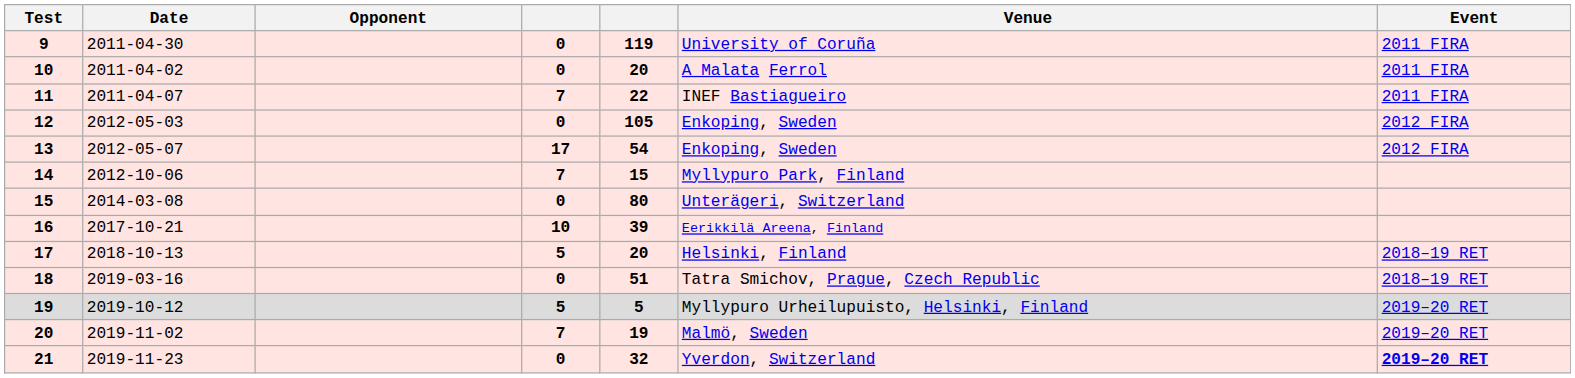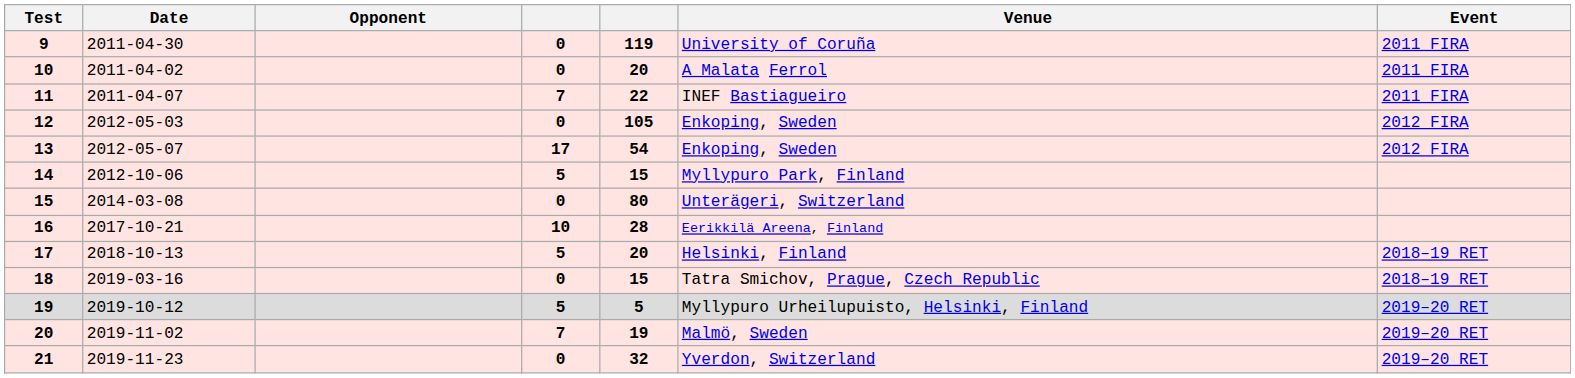 <table class="wikitable sortable" style="width:100%">
 <tr>
 <th style="width:5%">Test</th>
 <th style="width:11%">Date</th>
 <th style="width:17%">Opponent</th>
 <th style="width:5%"></th>
 <th style="width:5%"></th>
 <th>Venue</th>
 <th>Event</th>
 </tr>
 <tr bgcolor="FFE4E1">
 <td align="center"><strong>9</strong></td>
 <td>2011-04-30</td>
 <td></td>
 <td align="center"><strong>0</strong></td>
 <td align="center"><strong>119</strong></td>
 <td><a href='#'>University of Coruña</a></td>
 <td><a href='#'>2011 FIRA</a></td>
 </tr>
 <tr bgcolor="FFE4E1">
 <td align="center"><strong>10</strong></td>
 <td>2011-04-02</td>
 <td></td>
 <td align="center"><strong>0</strong></td>
 <td align="center"><strong>20</strong></td>
 <td><a href='#'>A Malata</a> <a href='#'>Ferrol</a></td>
 <td><a href='#'>2011 FIRA</a></td>
 </tr>
 <tr bgcolor="FFE4E1">
 <td align="center"><strong>11</strong></td>
 <td>2011-04-07</td>
 <td></td>
 <td align="center"><strong>7</strong></td>
 <td align="center"><strong>22</strong></td>
 <td>INEF <a href='#'>Bastiagueiro</a></td>
 <td><a href='#'>2011 FIRA</a></td>
 </tr>
 <tr bgcolor="FFE4E1">
 <td align="center"><strong>12</strong></td>
 <td>2012-05-03</td>
 <td></td>
 <td align="center"><strong>0</strong></td>
 <td align="center"><strong>105</strong></td>
 <td><a href='#'>Enkoping</a>, <a href='#'>Sweden</a></td>
 <td><a href='#'>2012 FIRA</a></td>
 </tr>
 <tr bgcolor="FFE4E1">
 <td align="center"><strong>13</strong></td>
 <td>2012-05-07</td>
 <td></td>
 <td align="center"><strong>17</strong></td>
 <td align="center"><strong>54</strong></td>
 <td><a href='#'>Enkoping</a>, <a href='#'>Sweden</a></td>
 <td><a href='#'>2012 FIRA</a></td>
 </tr>
 <tr bgcolor="FFE4E1">
 <td align="center"><strong>14</strong></td>
 <td>2012-10-06</td>
 <td></td>
-<td align="center"><strong>7</strong></td>
+<td align="center"><strong>5</strong></td>
 <td align="center"><strong>15</strong></td>
 <td><a href='#'>Myllypuro Park</a>, <a href='#'>Finland</a></td>
 <td></td>
 </tr>
 <tr bgcolor="FFE4E1">
 <td align="center"><strong>15</strong></td>
 <td>2014-03-08</td>
 <td></td>
 <td align="center"><strong>0</strong></td>
 <td align="center"><strong>80</strong></td>
 <td><a href='#'>Unterägeri</a>, <a href='#'>Switzerland</a></td>
 <td></td>
 </tr>
 <tr bgcolor="FFE4E1">
 <td align="center"><strong>16</strong></td>
 <td>2017-10-21</td>
 <td></td>
 <td align="center"><strong>10</strong></td>
-<td align="center"><strong>39</strong></td>
+<td align="center"><strong>28</strong></td>
 <td><small><a href='#'>Eerikkilä Areena</a>, <a href='#'>Finland</a></small></td>
 <td></td>
 </tr>
 <tr bgcolor="FFE4E1">
 <td align="center"><strong>17</strong></td>
 <td>2018-10-13</td>
 <td></td>
 <td align="center"><strong>5</strong></td>
 <td align="center"><strong>20</strong></td>
 <td><a href='#'>Helsinki</a>, <a href='#'>Finland</a></td>
 <td><a href='#'>2018–19 RET</a></td>
 </tr>
 <tr bgcolor="FFE4E1">
 <td align="center"><strong>18</strong></td>
 <td>2019-03-16</td>
 <td></td>
 <td align="center"><strong>0</strong></td>
-<td align="center"><strong>51</strong></td>
+<td align="center"><strong>15</strong></td>
 <td>Tatra Smichov, <a href='#'>Prague</a>, <a href='#'>Czech Republic</a></td>
 <td><a href='#'>2018–19 RET</a></td>
 </tr>
 <tr bgcolor="DCDCDC">
 <td align="center"><strong>19</strong></td>
 <td>2019-10-12</td>
 <td></td>
 <td align="center"><strong>5</strong></td>
 <td align="center"><strong>5</strong></td>
 <td>Myllypuro Urheilupuisto, <a href='#'>Helsinki</a>, <a href='#'>Finland</a></td>
 <td><a href='#'>2019–20 RET</a></td>
 </tr>
 <tr bgcolor="FFE4E1">
 <td align="center"><strong>20</strong></td>
 <td>2019-11-02</td>
 <td></td>
 <td align="center"><strong>7</strong></td>
 <td align="center"><strong>19</strong></td>
 <td><a href='#'>Malmö</a>, <a href='#'>Sweden</a></td>
 <td><a href='#'>2019–20 RET</a></td>
 </tr>
 <tr bgcolor="FFE4E1">
 <td align="center"><strong>21</strong></td>
 <td>2019-11-23</td>
 <td></td>
 <td align="center"><strong>0</strong></td>
 <td align="center"><strong>32</strong></td>
 <td><a href='#'>Yverdon</a>, <a href='#'>Switzerland</a></td>
-<td><strong><a href='#'>2019–20 RET</a></strong></td>
+<td><a href='#'>2019–20 RET</a></td>
 </tr>
 </table>
